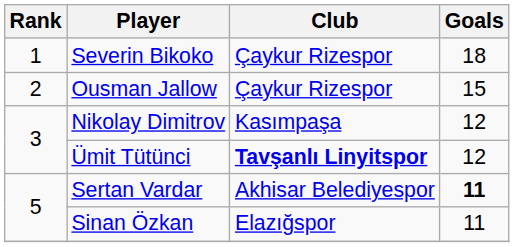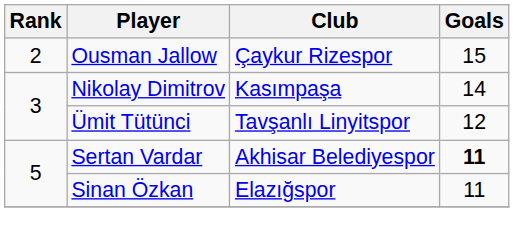 <table class="wikitable" style="text-align:left">
 <tr>
 <th>Rank</th>
 <th>Player</th>
 <th>Club</th>
 <th>Goals</th>
-</tr>
-<tr>
-<td rowspan=1 align=center>1</td>
-<td> <a href='#'>Severin Bikoko</a></td>
-<td><a href='#'>Çaykur Rizespor</a></td>
-<td align=center>18</td>
 </tr>
 <tr>
 <td rowspan=1 align=center>2</td>
 <td> <a href='#'>Ousman Jallow</a></td>
 <td><a href='#'>Çaykur Rizespor</a></td>
 <td align=center>15</td>
 </tr>
 <tr>
 <td rowspan=2 align=center>3</td>
 <td> <a href='#'>Nikolay Dimitrov</a></td>
 <td><a href='#'>Kasımpaşa</a></td>
-<td align=center>12</td>
+<td align=center>14</td>
 </tr>
 <tr>
 <td> <a href='#'>Ümit Tütünci</a></td>
-<td><strong><a href='#'>Tavşanlı Linyitspor</a></strong></td>
+<td><a href='#'>Tavşanlı Linyitspor</a></td>
 <td align=center>12</td>
 </tr>
 <tr>
 <td rowspan=2 align=center>5</td>
 <td> <a href='#'>Sertan Vardar</a></td>
 <td><a href='#'>Akhisar Belediyespor</a></td>
 <td align=center><strong>11</strong></td>
 </tr>
 <tr>
 <td> <a href='#'>Sinan Özkan</a></td>
 <td><a href='#'>Elazığspor</a></td>
 <td align=center>11</td>
 </tr>
 <tr>
 </tr>
 </table>
